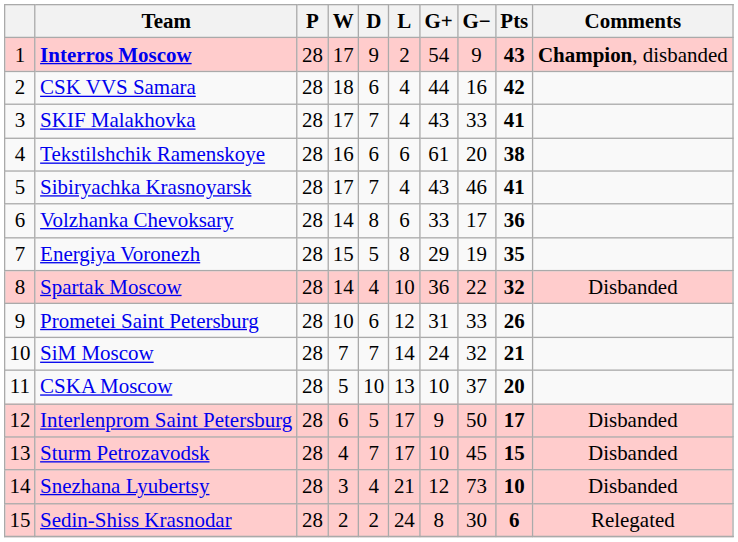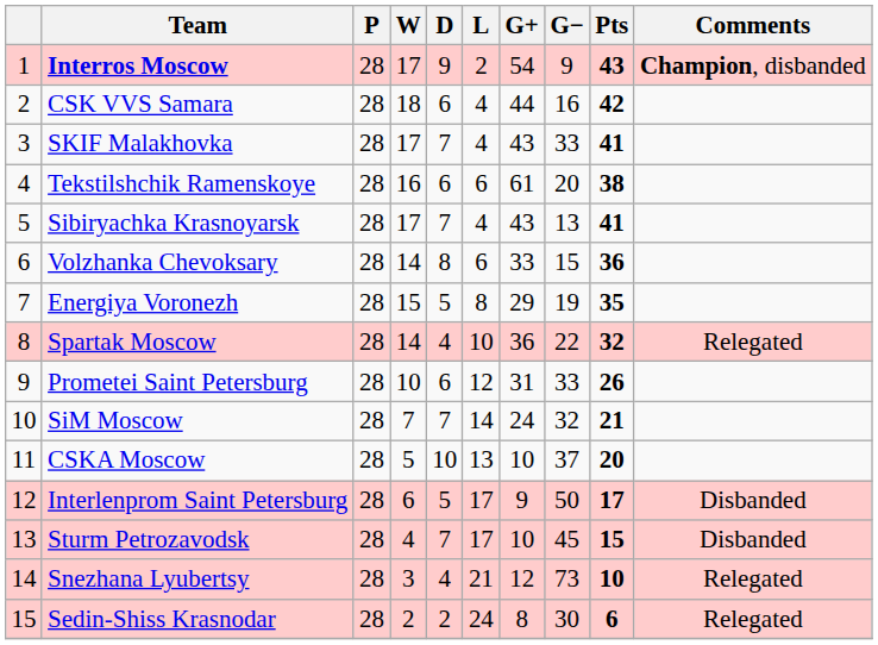 <table class="wikitable sortable" style="text-align: center;">
 <tr>
 <th align="center"></th>
 <th align="center">Team</th>
 <th align="center">P</th>
 <th align="center">W</th>
 <th align="center">D</th>
 <th align="center">L</th>
 <th align="center">G+</th>
 <th align="center">G−</th>
 <th align="center">Pts</th>
 <th align="center">Comments</th>
 </tr>
 <tr style="background:#FFCCCC">
 <td>1</td>
 <td align="left"><strong><a href='#'>Interros Moscow</a></strong></td>
 <td>28</td>
 <td>17</td>
 <td>9</td>
 <td>2</td>
 <td>54</td>
 <td>9</td>
 <td><strong>43</strong></td>
 <td><strong>Champion</strong>, disbanded</td>
 </tr>
 <tr>
 <td>2</td>
 <td align="left"><a href='#'>CSK VVS Samara</a></td>
 <td>28</td>
 <td>18</td>
 <td>6</td>
 <td>4</td>
 <td>44</td>
 <td>16</td>
 <td><strong>42</strong></td>
 <td></td>
 </tr>
 <tr>
 <td>3</td>
 <td align="left"><a href='#'>SKIF Malakhovka</a></td>
 <td>28</td>
 <td>17</td>
 <td>7</td>
 <td>4</td>
 <td>43</td>
 <td>33</td>
 <td><strong>41</strong></td>
 <td></td>
 </tr>
 <tr>
 <td>4</td>
 <td align="left"><a href='#'>Tekstilshchik Ramenskoye</a></td>
 <td>28</td>
 <td>16</td>
 <td>6</td>
 <td>6</td>
 <td>61</td>
 <td>20</td>
 <td><strong>38</strong></td>
 <td></td>
 </tr>
 <tr>
 <td>5</td>
 <td align="left"><a href='#'>Sibiryachka Krasnoyarsk</a></td>
 <td>28</td>
 <td>17</td>
 <td>7</td>
 <td>4</td>
 <td>43</td>
-<td>46</td>
+<td>13</td>
 <td><strong>41</strong></td>
 <td></td>
 </tr>
 <tr>
 <td>6</td>
 <td align="left"><a href='#'>Volzhanka Chevoksary</a></td>
 <td>28</td>
 <td>14</td>
 <td>8</td>
 <td>6</td>
 <td>33</td>
-<td>17</td>
+<td>15</td>
 <td><strong>36</strong></td>
 <td></td>
 </tr>
 <tr>
 <td>7</td>
 <td align="left"><a href='#'>Energiya Voronezh</a></td>
 <td>28</td>
 <td>15</td>
 <td>5</td>
 <td>8</td>
 <td>29</td>
 <td>19</td>
 <td><strong>35</strong></td>
 <td></td>
 </tr>
 <tr style="background:#FFCCCC">
 <td>8</td>
 <td align="left"><a href='#'>Spartak Moscow</a></td>
 <td>28</td>
 <td>14</td>
 <td>4</td>
 <td>10</td>
 <td>36</td>
 <td>22</td>
 <td><strong>32</strong></td>
-<td>Disbanded</td>
+<td>Relegated</td>
 </tr>
 <tr>
 <td>9</td>
 <td align="left"><a href='#'>Prometei Saint Petersburg</a></td>
 <td>28</td>
 <td>10</td>
 <td>6</td>
 <td>12</td>
 <td>31</td>
 <td>33</td>
 <td><strong>26</strong></td>
 <td></td>
 </tr>
 <tr>
 <td>10</td>
 <td align="left"><a href='#'>SiM Moscow</a></td>
 <td>28</td>
 <td>7</td>
 <td>7</td>
 <td>14</td>
 <td>24</td>
 <td>32</td>
 <td><strong>21</strong></td>
 <td></td>
 </tr>
 <tr>
 <td>11</td>
 <td align="left"><a href='#'>CSKA Moscow</a></td>
 <td>28</td>
 <td>5</td>
 <td>10</td>
 <td>13</td>
 <td>10</td>
 <td>37</td>
 <td><strong>20</strong></td>
 <td></td>
 </tr>
 <tr style="background:#FFCCCC">
 <td>12</td>
 <td align="left"><a href='#'>Interlenprom Saint Petersburg</a></td>
 <td>28</td>
 <td>6</td>
 <td>5</td>
 <td>17</td>
 <td>9</td>
 <td>50</td>
 <td><strong>17</strong></td>
 <td>Disbanded</td>
 </tr>
 <tr style="background:#FFCCCC">
 <td>13</td>
 <td align="left"><a href='#'>Sturm Petrozavodsk</a></td>
 <td>28</td>
 <td>4</td>
 <td>7</td>
 <td>17</td>
 <td>10</td>
 <td>45</td>
 <td><strong>15</strong></td>
 <td>Disbanded</td>
 </tr>
 <tr style="background:#FFCCCC">
 <td>14</td>
 <td align="left"><a href='#'>Snezhana Lyubertsy</a></td>
 <td>28</td>
 <td>3</td>
 <td>4</td>
 <td>21</td>
 <td>12</td>
 <td>73</td>
 <td><strong>10</strong></td>
-<td>Disbanded</td>
+<td>Relegated</td>
 </tr>
 <tr style="background:#FFCCCC">
 <td>15</td>
 <td align="left"><a href='#'>Sedin-Shiss Krasnodar</a></td>
 <td>28</td>
 <td>2</td>
 <td>2</td>
 <td>24</td>
 <td>8</td>
 <td>30</td>
 <td><strong>6</strong></td>
 <td>Relegated</td>
 </tr>
 <tr>
 </tr>
 </table>
